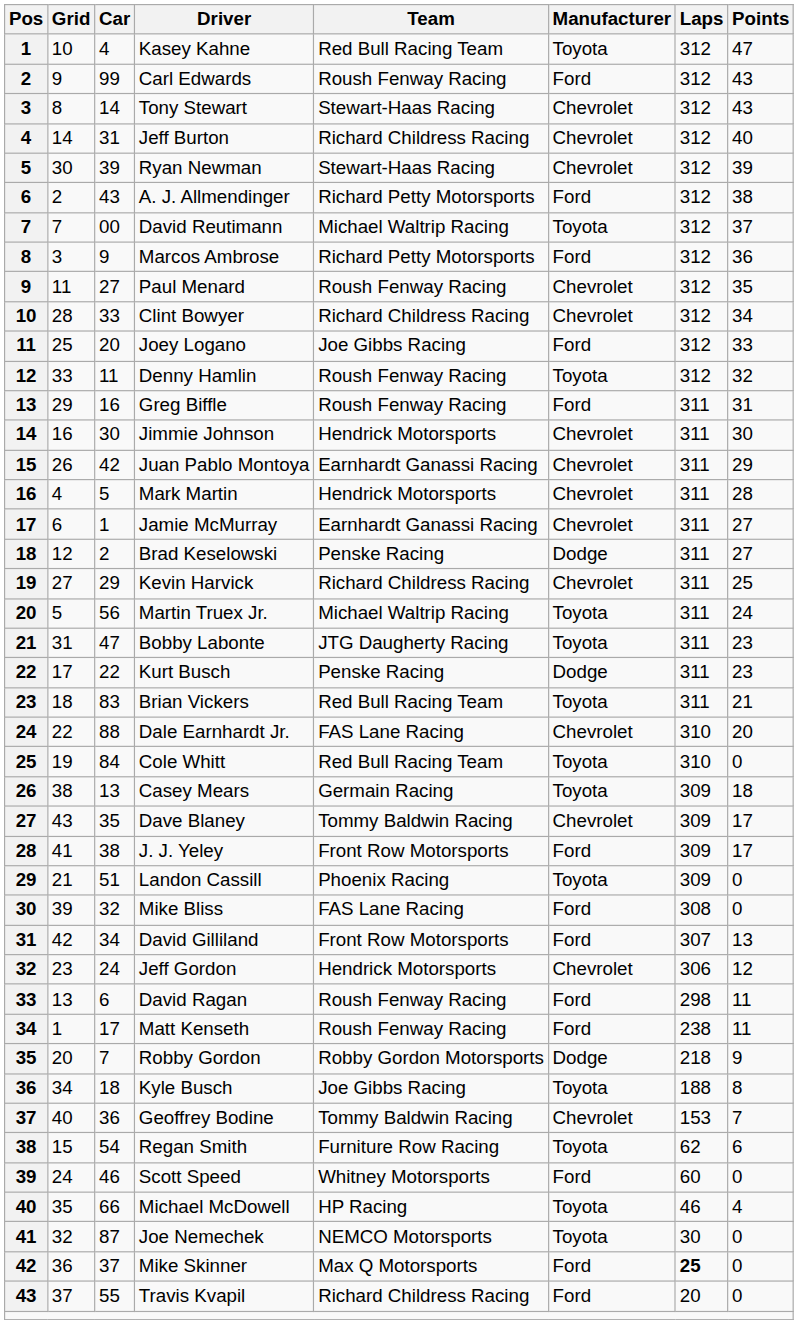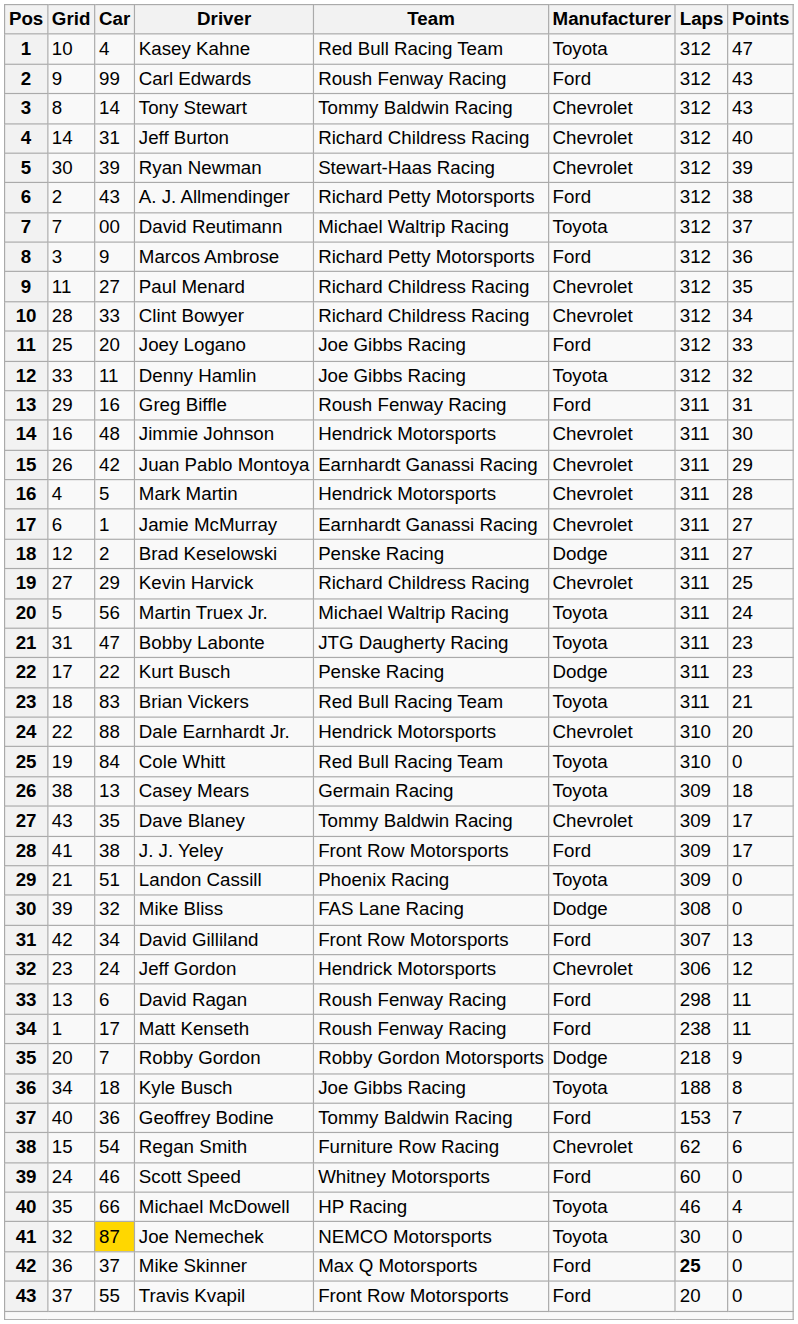 <table class="sortable wikitable" border="1">
 <tr>
 <th scope="col">Pos</th>
 <th scope="col">Grid</th>
 <th scope="col">Car</th>
 <th scope="col">Driver</th>
 <th scope="col">Team</th>
 <th scope="col">Manufacturer</th>
 <th scope="col">Laps</th>
 <th scope="col">Points</th>
 </tr>
 <tr>
 <th scope="row">1</th>
 <td>10</td>
 <td>4</td>
 <td>Kasey Kahne</td>
 <td>Red Bull Racing Team</td>
 <td>Toyota</td>
 <td>312</td>
 <td>47</td>
 </tr>
 <tr>
 <th scope="row">2</th>
 <td>9</td>
 <td>99</td>
 <td>Carl Edwards</td>
 <td>Roush Fenway Racing</td>
 <td>Ford</td>
 <td>312</td>
 <td>43</td>
 </tr>
 <tr>
 <th scope="row">3</th>
 <td>8</td>
 <td>14</td>
 <td>Tony Stewart</td>
-<td>Stewart-Haas Racing</td>
+<td>Tommy Baldwin Racing</td>
 <td>Chevrolet</td>
 <td>312</td>
 <td>43</td>
 </tr>
 <tr>
 <th scope="row">4</th>
 <td>14</td>
 <td>31</td>
 <td>Jeff Burton</td>
 <td>Richard Childress Racing</td>
 <td>Chevrolet</td>
 <td>312</td>
 <td>40</td>
 </tr>
 <tr>
 <th scope="row">5</th>
 <td>30</td>
 <td>39</td>
 <td>Ryan Newman</td>
 <td>Stewart-Haas Racing</td>
 <td>Chevrolet</td>
 <td>312</td>
 <td>39</td>
 </tr>
 <tr>
 <th scope="row">6</th>
 <td>2</td>
 <td>43</td>
 <td>A. J. Allmendinger</td>
 <td>Richard Petty Motorsports</td>
 <td>Ford</td>
 <td>312</td>
 <td>38</td>
 </tr>
 <tr>
 <th scope="row">7</th>
 <td>7</td>
 <td>00</td>
 <td>David Reutimann</td>
 <td>Michael Waltrip Racing</td>
 <td>Toyota</td>
 <td>312</td>
 <td>37</td>
 </tr>
 <tr>
 <th scope="row">8</th>
 <td>3</td>
 <td>9</td>
 <td>Marcos Ambrose</td>
 <td>Richard Petty Motorsports</td>
 <td>Ford</td>
 <td>312</td>
 <td>36</td>
 </tr>
 <tr>
 <th scope="row">9</th>
 <td>11</td>
 <td>27</td>
 <td>Paul Menard</td>
-<td>Roush Fenway Racing</td>
+<td>Richard Childress Racing</td>
 <td>Chevrolet</td>
 <td>312</td>
 <td>35</td>
 </tr>
 <tr>
 <th scope="row">10</th>
 <td>28</td>
 <td>33</td>
 <td>Clint Bowyer</td>
 <td>Richard Childress Racing</td>
 <td>Chevrolet</td>
 <td>312</td>
 <td>34</td>
 </tr>
 <tr>
 <th scope="row">11</th>
 <td>25</td>
 <td>20</td>
 <td>Joey Logano</td>
 <td>Joe Gibbs Racing</td>
 <td>Ford</td>
 <td>312</td>
 <td>33</td>
 </tr>
 <tr>
 <th scope="row">12</th>
 <td>33</td>
 <td>11</td>
 <td>Denny Hamlin</td>
-<td>Roush Fenway Racing</td>
+<td>Joe Gibbs Racing</td>
 <td>Toyota</td>
 <td>312</td>
 <td>32</td>
 </tr>
 <tr>
 <th scope="row">13</th>
 <td>29</td>
 <td>16</td>
 <td>Greg Biffle</td>
 <td>Roush Fenway Racing</td>
 <td>Ford</td>
 <td>311</td>
 <td>31</td>
 </tr>
 <tr>
 <th scope="row">14</th>
 <td>16</td>
-<td>30</td>
+<td>48</td>
 <td>Jimmie Johnson</td>
 <td>Hendrick Motorsports</td>
 <td>Chevrolet</td>
 <td>311</td>
 <td>30</td>
 </tr>
 <tr>
 <th scope="row">15</th>
 <td>26</td>
 <td>42</td>
 <td>Juan Pablo Montoya</td>
 <td>Earnhardt Ganassi Racing</td>
 <td>Chevrolet</td>
 <td>311</td>
 <td>29</td>
 </tr>
 <tr>
 <th scope="row">16</th>
 <td>4</td>
 <td>5</td>
 <td>Mark Martin</td>
 <td>Hendrick Motorsports</td>
 <td>Chevrolet</td>
 <td>311</td>
 <td>28</td>
 </tr>
 <tr>
 <th scope="row">17</th>
 <td>6</td>
 <td>1</td>
 <td>Jamie McMurray</td>
 <td>Earnhardt Ganassi Racing</td>
 <td>Chevrolet</td>
 <td>311</td>
 <td>27</td>
 </tr>
 <tr>
 <th scope="row">18</th>
 <td>12</td>
 <td>2</td>
 <td>Brad Keselowski</td>
 <td>Penske Racing</td>
 <td>Dodge</td>
 <td>311</td>
 <td>27</td>
 </tr>
 <tr>
 <th scope="row">19</th>
 <td>27</td>
 <td>29</td>
 <td>Kevin Harvick</td>
 <td>Richard Childress Racing</td>
 <td>Chevrolet</td>
 <td>311</td>
 <td>25</td>
 </tr>
 <tr>
 <th scope="row">20</th>
 <td>5</td>
 <td>56</td>
 <td>Martin Truex Jr.</td>
 <td>Michael Waltrip Racing</td>
 <td>Toyota</td>
 <td>311</td>
 <td>24</td>
 </tr>
 <tr>
 <th scope="row">21</th>
 <td>31</td>
 <td>47</td>
 <td>Bobby Labonte</td>
 <td>JTG Daugherty Racing</td>
 <td>Toyota</td>
 <td>311</td>
 <td>23</td>
 </tr>
 <tr>
 <th scope="row">22</th>
 <td>17</td>
 <td>22</td>
 <td>Kurt Busch</td>
 <td>Penske Racing</td>
 <td>Dodge</td>
 <td>311</td>
 <td>23</td>
 </tr>
 <tr>
 <th scope="row">23</th>
 <td>18</td>
 <td>83</td>
 <td>Brian Vickers</td>
 <td>Red Bull Racing Team</td>
 <td>Toyota</td>
 <td>311</td>
 <td>21</td>
 </tr>
 <tr>
 <th scope="row">24</th>
 <td>22</td>
 <td>88</td>
 <td>Dale Earnhardt Jr.</td>
-<td>FAS Lane Racing</td>
+<td>Hendrick Motorsports</td>
 <td>Chevrolet</td>
 <td>310</td>
 <td>20</td>
 </tr>
 <tr>
 <th scope="row">25</th>
 <td>19</td>
 <td>84</td>
 <td>Cole Whitt</td>
 <td>Red Bull Racing Team</td>
 <td>Toyota</td>
 <td>310</td>
 <td>0</td>
 </tr>
 <tr>
 <th scope="row">26</th>
 <td>38</td>
 <td>13</td>
 <td>Casey Mears</td>
 <td>Germain Racing</td>
 <td>Toyota</td>
 <td>309</td>
 <td>18</td>
 </tr>
 <tr>
 <th scope="row">27</th>
 <td>43</td>
 <td>35</td>
 <td>Dave Blaney</td>
 <td>Tommy Baldwin Racing</td>
 <td>Chevrolet</td>
 <td>309</td>
 <td>17</td>
 </tr>
 <tr>
 <th scope="row">28</th>
 <td>41</td>
 <td>38</td>
 <td>J. J. Yeley</td>
 <td>Front Row Motorsports</td>
 <td>Ford</td>
 <td>309</td>
 <td>17</td>
 </tr>
 <tr>
 <th scope="row">29</th>
 <td>21</td>
 <td>51</td>
 <td>Landon Cassill</td>
 <td>Phoenix Racing</td>
 <td>Toyota</td>
 <td>309</td>
 <td>0</td>
 </tr>
 <tr>
 <th scope="row">30</th>
 <td>39</td>
 <td>32</td>
 <td>Mike Bliss</td>
 <td>FAS Lane Racing</td>
-<td>Ford</td>
+<td>Dodge</td>
 <td>308</td>
 <td>0</td>
 </tr>
 <tr>
 <th scope="row">31</th>
 <td>42</td>
 <td>34</td>
 <td>David Gilliland</td>
 <td>Front Row Motorsports</td>
 <td>Ford</td>
 <td>307</td>
 <td>13</td>
 </tr>
 <tr>
 <th scope="row">32</th>
 <td>23</td>
 <td>24</td>
 <td>Jeff Gordon</td>
 <td>Hendrick Motorsports</td>
 <td>Chevrolet</td>
 <td>306</td>
 <td>12</td>
 </tr>
 <tr>
 <th scope="row">33</th>
 <td>13</td>
 <td>6</td>
 <td>David Ragan</td>
 <td>Roush Fenway Racing</td>
 <td>Ford</td>
 <td>298</td>
 <td>11</td>
 </tr>
 <tr>
 <th scope="row">34</th>
 <td>1</td>
 <td>17</td>
 <td>Matt Kenseth</td>
 <td>Roush Fenway Racing</td>
 <td>Ford</td>
 <td>238</td>
 <td>11</td>
 </tr>
 <tr>
 <th scope="row">35</th>
 <td>20</td>
 <td>7</td>
 <td>Robby Gordon</td>
 <td>Robby Gordon Motorsports</td>
 <td>Dodge</td>
 <td>218</td>
 <td>9</td>
 </tr>
 <tr>
 <th scope="row">36</th>
 <td>34</td>
 <td>18</td>
 <td>Kyle Busch</td>
 <td>Joe Gibbs Racing</td>
 <td>Toyota</td>
 <td>188</td>
 <td>8</td>
 </tr>
 <tr>
 <th scope="row">37</th>
 <td>40</td>
 <td>36</td>
 <td>Geoffrey Bodine</td>
 <td>Tommy Baldwin Racing</td>
-<td>Chevrolet</td>
+<td>Ford</td>
 <td>153</td>
 <td>7</td>
 </tr>
 <tr>
 <th scope="row">38</th>
 <td>15</td>
 <td>54</td>
 <td>Regan Smith</td>
 <td>Furniture Row Racing</td>
-<td>Toyota</td>
+<td>Chevrolet</td>
 <td>62</td>
 <td>6</td>
 </tr>
 <tr>
 <th scope="row">39</th>
 <td>24</td>
 <td>46</td>
 <td>Scott Speed</td>
 <td>Whitney Motorsports</td>
 <td>Ford</td>
 <td>60</td>
 <td>0</td>
 </tr>
 <tr>
 <th scope="row">40</th>
 <td>35</td>
 <td>66</td>
 <td>Michael McDowell</td>
 <td>HP Racing</td>
 <td>Toyota</td>
 <td>46</td>
 <td>4</td>
 </tr>
 <tr>
 <th scope="row">41</th>
 <td>32</td>
-<td>87</td>
+<td style="background: gold;">87</td>
 <td>Joe Nemechek</td>
 <td>NEMCO Motorsports</td>
 <td>Toyota</td>
 <td>30</td>
 <td>0</td>
 </tr>
 <tr>
 <th scope="row">42</th>
 <td>36</td>
 <td>37</td>
 <td>Mike Skinner</td>
 <td>Max Q Motorsports</td>
 <td>Ford</td>
 <td><strong>25</strong></td>
 <td>0</td>
 </tr>
 <tr>
 <th scope="row">43</th>
 <td>37</td>
 <td>55</td>
 <td>Travis Kvapil</td>
-<td>Richard Childress Racing</td>
+<td>Front Row Motorsports</td>
 <td>Ford</td>
 <td>20</td>
 <td>0</td>
 </tr>
 <tr class="sortbottom">
 <td colspan="8"></td>
 </tr>
 </table>
